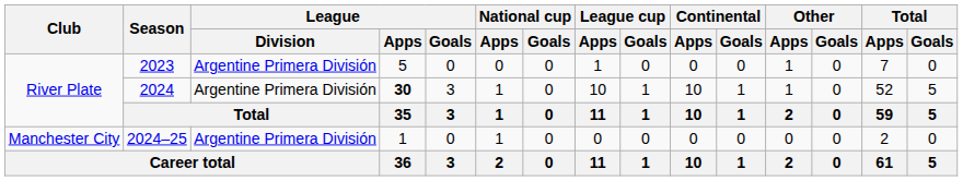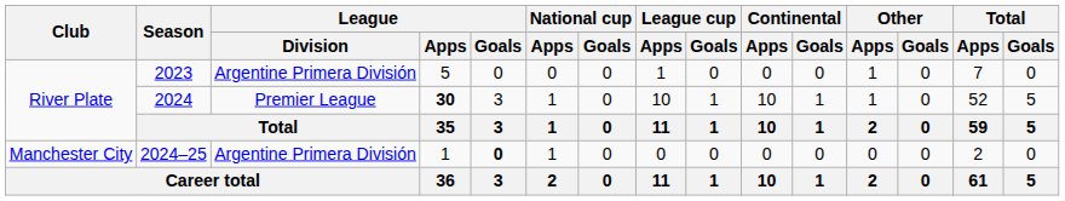 <table class=wikitable style=text-align:center>
 <tr>
 <th rowspan="2">Club</th>
 <th rowspan="2">Season</th>
 <th colspan="3">League</th>
 <th colspan="2">National cup</th>
 <th colspan="2">League cup</th>
 <th colspan="2">Continental</th>
 <th colspan="2">Other</th>
 <th colspan="2">Total</th>
 </tr>
 <tr>
 <th>Division</th>
 <th>Apps</th>
 <th>Goals</th>
 <th>Apps</th>
 <th>Goals</th>
 <th>Apps</th>
 <th>Goals</th>
 <th>Apps</th>
 <th>Goals</th>
 <th>Apps</th>
 <th>Goals</th>
 <th>Apps</th>
 <th>Goals</th>
 </tr>
 <tr>
 <td rowspan="3"><a href='#'>River Plate</a></td>
 <td><a href='#'>2023</a></td>
 <td><a href='#'>Argentine Primera División</a></td>
 <td>5</td>
 <td>0</td>
 <td>0</td>
 <td>0</td>
 <td>1</td>
 <td>0</td>
 <td>0</td>
 <td>0</td>
 <td>1</td>
 <td>0</td>
 <td>7</td>
 <td>0</td>
 </tr>
 <tr>
 <td><a href='#'>2024</a></td>
-<td>Argentine Primera División</td>
+<td><a href='#'>Premier League</a></td>
 <td><strong>30</strong></td>
 <td>3</td>
 <td>1</td>
 <td>0</td>
 <td>10</td>
 <td>1</td>
 <td>10</td>
 <td>1</td>
 <td>1</td>
 <td>0</td>
 <td>52</td>
 <td>5</td>
 </tr>
 <tr>
 <th colspan="2">Total</th>
 <th>35</th>
 <th>3</th>
 <th>1</th>
 <th>0</th>
 <th>11</th>
 <th>1</th>
 <th>10</th>
 <th>1</th>
 <th>2</th>
 <th>0</th>
 <th>59</th>
 <th>5</th>
 </tr>
 <tr>
 <td><a href='#'>Manchester City</a></td>
 <td><a href='#'>2024–25</a></td>
 <td><a href='#'>Argentine Primera División</a></td>
 <td>1</td>
-<td>0</td>
+<td><strong>0</strong></td>
 <td>1</td>
 <td>0</td>
 <td>0</td>
 <td>0</td>
 <td>0</td>
 <td>0</td>
 <td>0</td>
 <td>0</td>
 <td>2</td>
 <td>0</td>
 </tr>
 <tr>
 <th colspan="3">Career total</th>
 <th>36</th>
 <th>3</th>
 <th>2</th>
 <th>0</th>
 <th>11</th>
 <th>1</th>
 <th>10</th>
 <th>1</th>
 <th>2</th>
 <th>0</th>
 <th>61</th>
 <th>5</th>
 </tr>
 </table>
